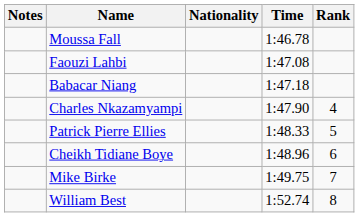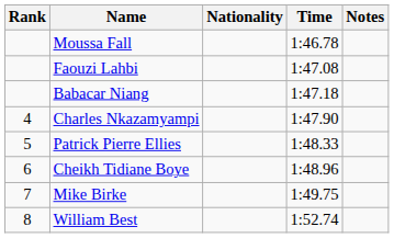 <table class="wikitable sortable" style="text-align:center">
 <tr>
-<th>Notes</th>
+<th>Rank</th>
 <th>Name</th>
 <th>Nationality</th>
 <th>Time</th>
-<th>Rank</th>
+<th>Notes</th>
 </tr>
 <tr>
 <td></td>
 <td align=left><a href='#'>Moussa Fall</a></td>
 <td align=left></td>
 <td>1:46.78</td>
 <td></td>
 </tr>
 <tr>
 <td></td>
 <td align=left><a href='#'>Faouzi Lahbi</a></td>
 <td align=left></td>
 <td>1:47.08</td>
 <td></td>
 </tr>
 <tr>
 <td></td>
 <td align=left><a href='#'>Babacar Niang</a></td>
 <td align=left></td>
 <td>1:47.18</td>
 <td></td>
 </tr>
 <tr>
-<td></td>
+<td>4</td>
 <td align=left><a href='#'>Charles Nkazamyampi</a></td>
 <td align=left></td>
 <td>1:47.90</td>
-<td>4</td>
+<td></td>
 </tr>
 <tr>
-<td></td>
+<td>5</td>
 <td align=left><a href='#'>Patrick Pierre Ellies</a></td>
 <td align=left></td>
 <td>1:48.33</td>
-<td>5</td>
+<td></td>
 </tr>
 <tr>
-<td></td>
+<td>6</td>
 <td align=left><a href='#'>Cheikh Tidiane Boye</a></td>
 <td align=left></td>
 <td>1:48.96</td>
-<td>6</td>
+<td></td>
 </tr>
 <tr>
-<td></td>
+<td>7</td>
 <td align=left><a href='#'>Mike Birke</a></td>
 <td align=left></td>
 <td>1:49.75</td>
-<td>7</td>
+<td></td>
 </tr>
 <tr>
-<td></td>
+<td>8</td>
 <td align=left><a href='#'>William Best</a></td>
 <td align=left></td>
 <td>1:52.74</td>
-<td>8</td>
+<td></td>
 </tr>
 </table>
